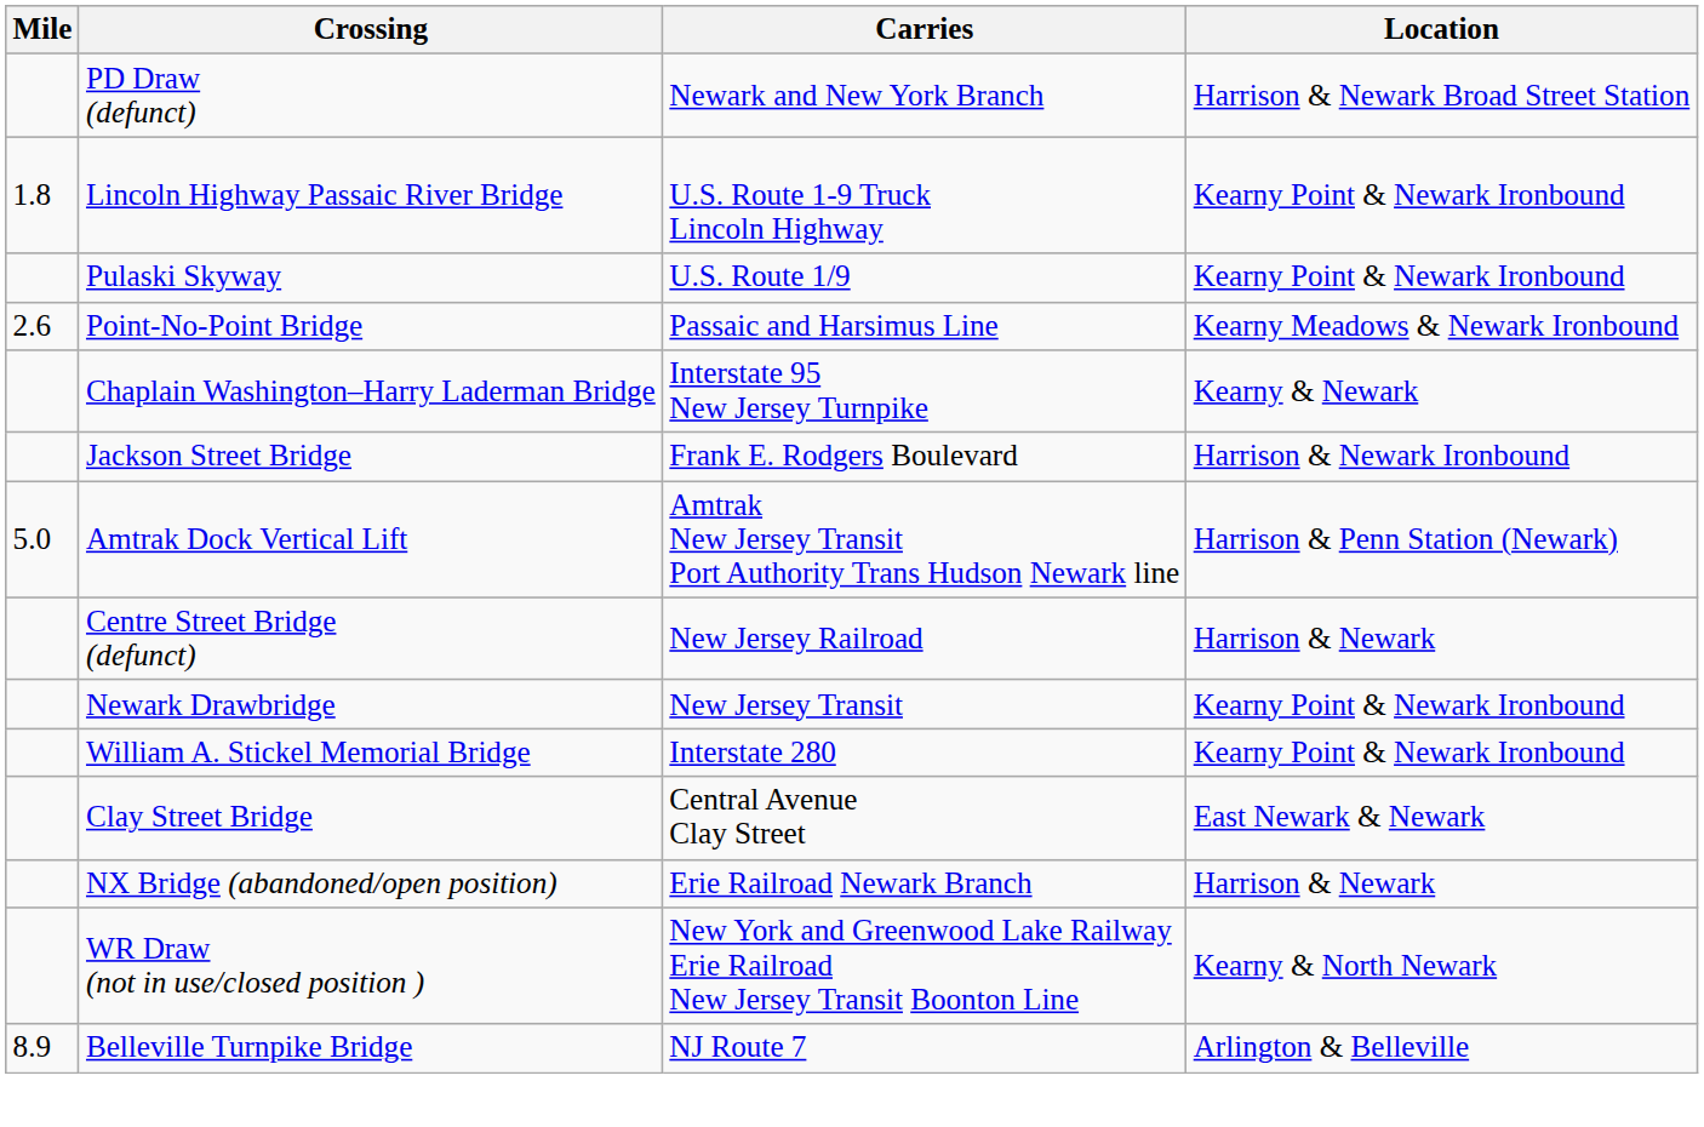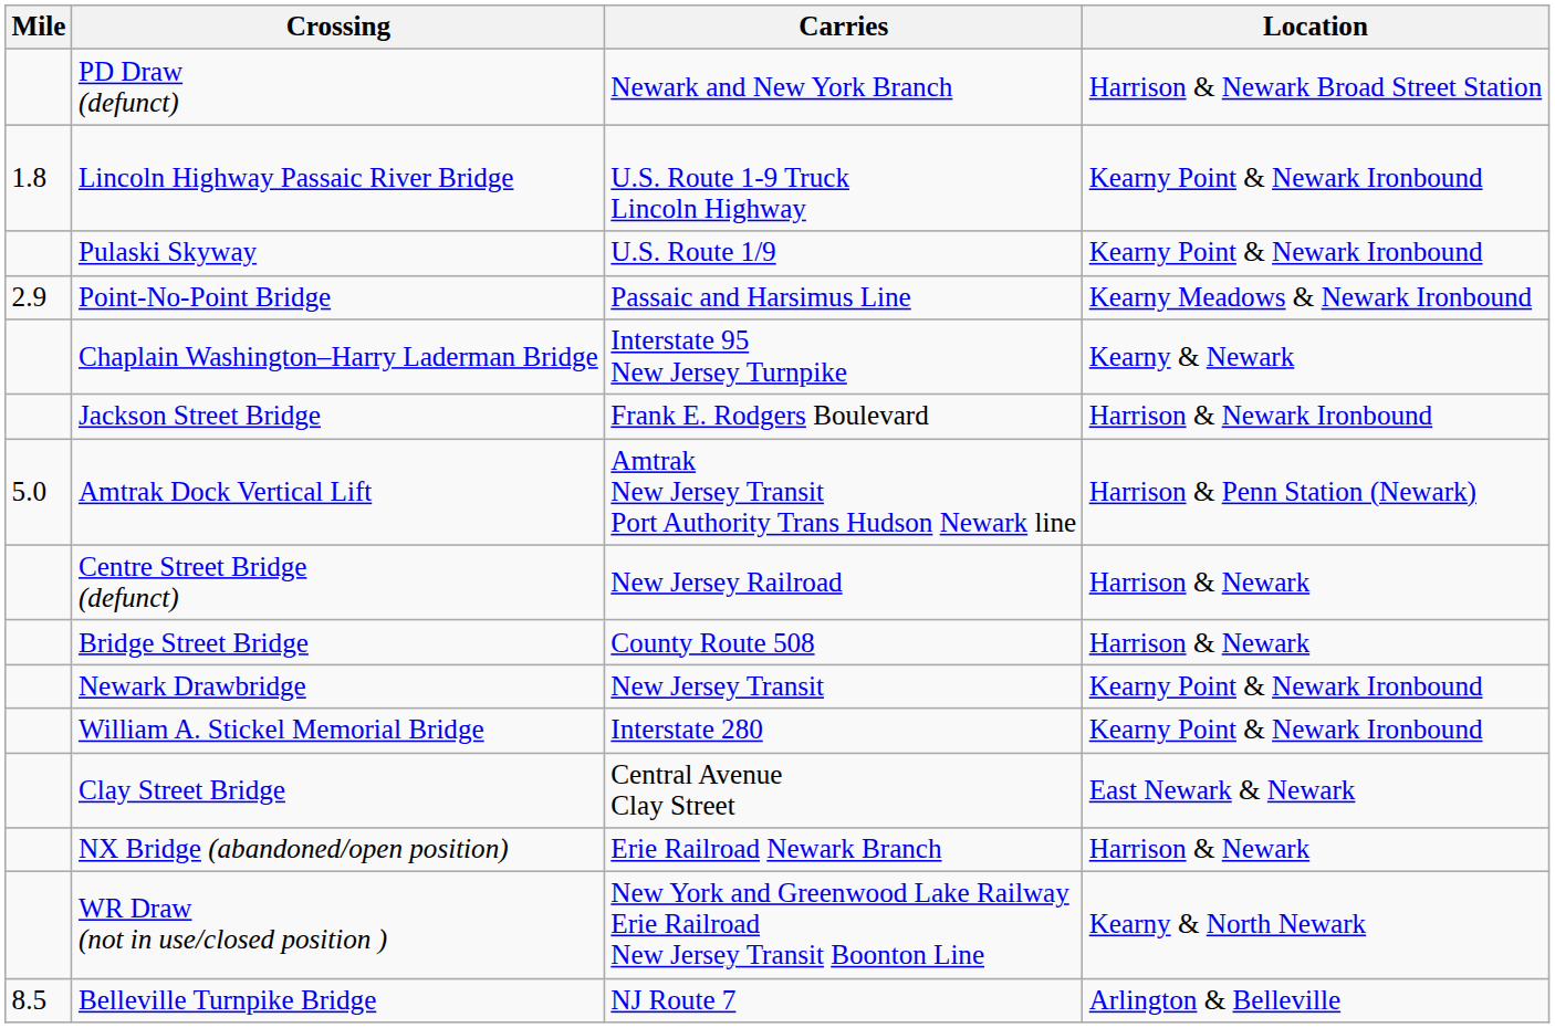 <table class=wikitable>
 <tr>
 <th>Mile</th>
 <th>Crossing</th>
 <th>Carries</th>
 <th>Location</th>
 </tr>
 <tr>
 <td></td>
 <td><a href='#'>PD Draw</a><br> <em>(defunct)</em></td>
 <td><a href='#'>Newark and New York Branch</a></td>
 <td><a href='#'>Harrison</a> & <a href='#'>Newark Broad Street Station</a></td>
 </tr>
 <tr>
 <td>1.8</td>
 <td><a href='#'>Lincoln Highway Passaic River Bridge</a></td>
 <td><br> <a href='#'>U.S. Route 1-9 Truck</a><br><a href='#'>Lincoln Highway</a></td>
 <td><a href='#'>Kearny Point</a> & <a href='#'>Newark Ironbound</a></td>
 </tr>
 <tr>
 <td></td>
 <td><a href='#'>Pulaski Skyway</a></td>
 <td> <a href='#'>U.S. Route 1/9</a></td>
 <td><a href='#'>Kearny Point</a> & <a href='#'>Newark Ironbound</a></td>
 </tr>
 <tr>
-<td>2.6</td>
+<td>2.9</td>
 <td><a href='#'>Point-No-Point Bridge</a></td>
 <td><a href='#'>Passaic and Harsimus Line</a></td>
 <td><a href='#'>Kearny Meadows</a> & <a href='#'>Newark Ironbound</a></td>
 </tr>
 <tr>
 <td></td>
 <td><a href='#'>Chaplain Washington–Harry Laderman Bridge</a></td>
 <td> <a href='#'>Interstate 95</a><br><a href='#'>New Jersey Turnpike</a></td>
 <td><a href='#'>Kearny</a> &  <a href='#'>Newark</a></td>
 </tr>
 <tr>
 <td></td>
 <td><a href='#'>Jackson Street Bridge</a></td>
 <td><a href='#'>Frank E. Rodgers</a> Boulevard</td>
 <td><a href='#'>Harrison</a> & <a href='#'>Newark Ironbound</a></td>
 </tr>
 <tr>
 <td>5.0</td>
 <td><a href='#'>Amtrak Dock Vertical Lift</a></td>
 <td><a href='#'>Amtrak</a><br><a href='#'>New Jersey Transit</a><br><a href='#'>Port Authority Trans Hudson</a> <a href='#'>Newark</a> line</td>
 <td><a href='#'>Harrison</a> & <a href='#'>Penn Station (Newark)</a></td>
 </tr>
 <tr>
 <td></td>
 <td><a href='#'>Centre Street Bridge</a><br><em>(defunct)</em></td>
 <td><a href='#'>New Jersey Railroad</a></td>
+<td><a href='#'>Harrison</a> & <a href='#'>Newark</a></td>
+</tr>
+<tr>
+<td></td>
+<td><a href='#'>Bridge Street Bridge</a></td>
+<td><a href='#'>County Route 508</a></td>
 <td><a href='#'>Harrison</a> & <a href='#'>Newark</a></td>
 </tr>
 <tr>
 <td></td>
 <td><a href='#'>Newark Drawbridge</a></td>
 <td><a href='#'>New Jersey Transit</a></td>
 <td><a href='#'>Kearny Point</a> & <a href='#'>Newark Ironbound</a></td>
 </tr>
 <tr>
 <td></td>
 <td><a href='#'>William A. Stickel Memorial Bridge</a></td>
 <td> <a href='#'>Interstate 280</a></td>
 <td><a href='#'>Kearny Point</a> & <a href='#'>Newark Ironbound</a></td>
 </tr>
 <tr>
 <td></td>
 <td><a href='#'>Clay Street Bridge</a></td>
 <td>Central Avenue<br>Clay Street</td>
 <td><a href='#'>East Newark</a> & <a href='#'>Newark</a></td>
 </tr>
 <tr>
 <td></td>
 <td><a href='#'>NX Bridge</a> <em>(abandoned/open position)</em></td>
 <td><a href='#'>Erie Railroad</a> <a href='#'>Newark Branch</a></td>
 <td><a href='#'>Harrison</a> & <a href='#'>Newark</a></td>
 </tr>
 <tr>
 <td></td>
 <td><a href='#'>WR Draw</a><br><em>(not in use/closed position )</em></td>
 <td><a href='#'>New York and Greenwood Lake Railway</a><br><a href='#'>Erie Railroad</a><br> <a href='#'>New Jersey Transit</a> <a href='#'>Boonton Line</a></td>
 <td><a href='#'>Kearny</a> & <a href='#'>North Newark</a></td>
 </tr>
 <tr>
-<td>8.9</td>
+<td>8.5</td>
 <td><a href='#'>Belleville Turnpike Bridge</a></td>
 <td> <a href='#'>NJ Route 7</a></td>
 <td><a href='#'>Arlington</a> & <a href='#'>Belleville</a></td>
 </tr>
 </table>
